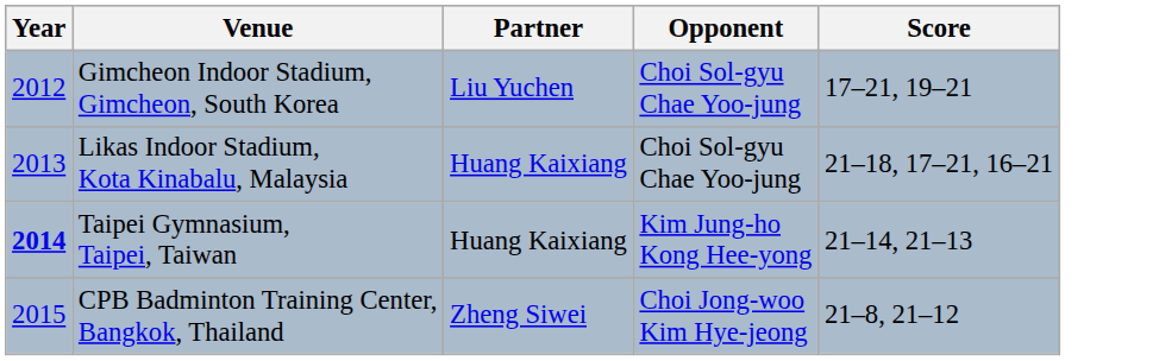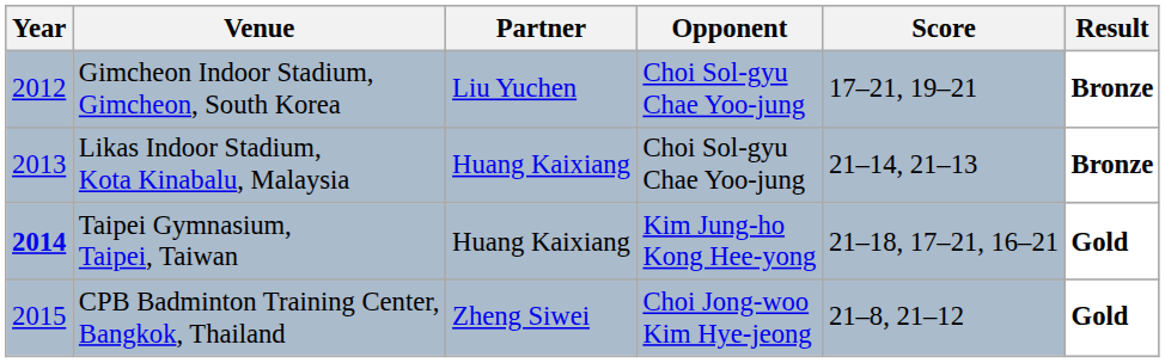 <table class="sortable wikitable" style="font-size: 90%">
 <tr>
 <th>Year</th>
 <th>Venue</th>
 <th>Partner</th>
 <th>Opponent</th>
 <th>Score</th>
+<th>Result</th>
 </tr>
 <tr style="background:#AABBCC">
 <td align="center"><a href='#'>2012</a></td>
 <td align="left">Gimcheon Indoor Stadium,<br><a href='#'>Gimcheon</a>, South Korea</td>
 <td align="left"> <a href='#'>Liu Yuchen</a></td>
 <td align="left"> <a href='#'>Choi Sol-gyu</a><br> <a href='#'>Chae Yoo-jung</a></td>
 <td align="left">17–21, 19–21</td>
+<td style="text-align:left; background:white"> <strong>Bronze</strong></td>
 </tr>
 <tr style="background:#AABBCC">
 <td align="center"><a href='#'>2013</a></td>
 <td align="left">Likas Indoor Stadium,<br><a href='#'>Kota Kinabalu</a>, Malaysia</td>
 <td align="left"> <a href='#'>Huang Kaixiang</a></td>
 <td align="left"> Choi Sol-gyu<br> Chae Yoo-jung</td>
-<td align="left">21–18, 17–21, 16–21</td>
+<td align="left">21–14, 21–13</td>
+<td style="text-align:left; background:white"> <strong>Bronze</strong></td>
 </tr>
 <tr style="background:#AABBCC">
 <td align="center"><strong><a href='#'>2014</a></strong></td>
 <td align="left">Taipei Gymnasium,<br><a href='#'>Taipei</a>, Taiwan</td>
 <td align="left"> Huang Kaixiang</td>
 <td align="left"> <a href='#'>Kim Jung-ho</a><br> <a href='#'>Kong Hee-yong</a></td>
-<td align="left">21–14, 21–13</td>
+<td align="left">21–18, 17–21, 16–21</td>
+<td style="text-align:left; background:white"> <strong>Gold</strong></td>
 </tr>
 <tr style="background:#AABBCC">
 <td align="center"><a href='#'>2015</a></td>
 <td align="left">CPB Badminton Training Center,<br><a href='#'>Bangkok</a>, Thailand</td>
 <td align="left"> <a href='#'>Zheng Siwei</a></td>
 <td align="left"> <a href='#'>Choi Jong-woo</a><br> <a href='#'>Kim Hye-jeong</a></td>
 <td align="left">21–8, 21–12</td>
+<td style="text-align:left; background:white"> <strong>Gold</strong></td>
 </tr>
 </table>
